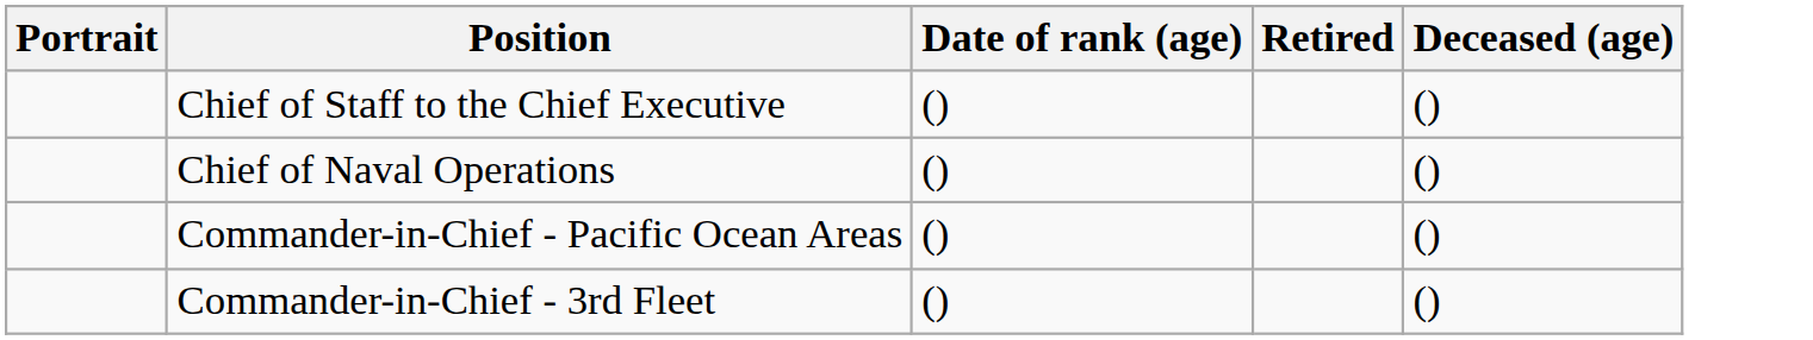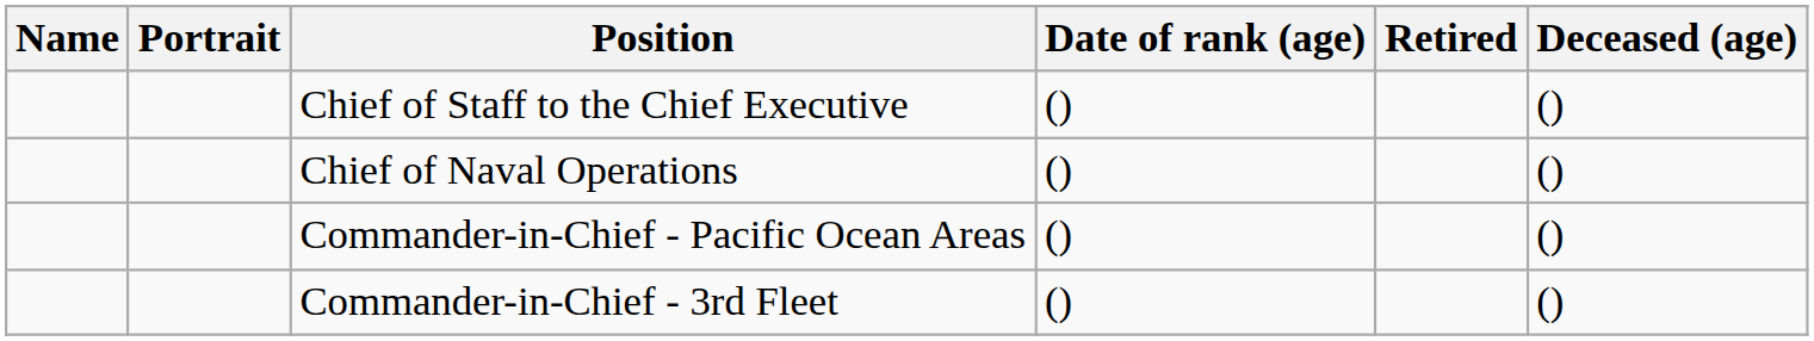 <table class="wikitable sortable">
 <tr>
+<th scope="col">Name</th>
 <th scope="col"  class="unsortable">Portrait</th>
 <th scope="col">Position</th>
 <th scope="col">Date of rank (age)</th>
 <th scope="col">Retired</th>
 <th scope="col">Deceased (age)</th>
 </tr>
 <tr>
 <td></td>
+<td></td>
 <td>Chief of Staff to the Chief Executive</td>
 <td> ()</td>
 <td></td>
 <td> ()</td>
 </tr>
 <tr>
+<td></td>
 <td></td>
 <td>Chief of Naval Operations</td>
 <td> ()</td>
 <td></td>
 <td> ()</td>
 </tr>
 <tr>
 <td></td>
+<td></td>
 <td>Commander-in-Chief - Pacific Ocean Areas</td>
 <td> ()</td>
 <td></td>
 <td> ()</td>
 </tr>
 <tr>
 <td></td>
+<td></td>
 <td>Commander-in-Chief - 3rd Fleet</td>
 <td> ()</td>
 <td></td>
 <td> ()</td>
 </tr>
 </table>
